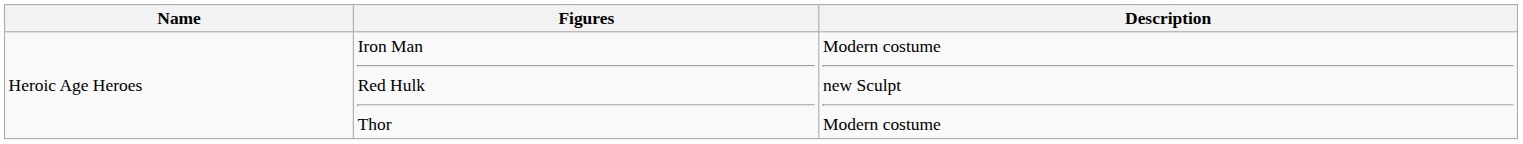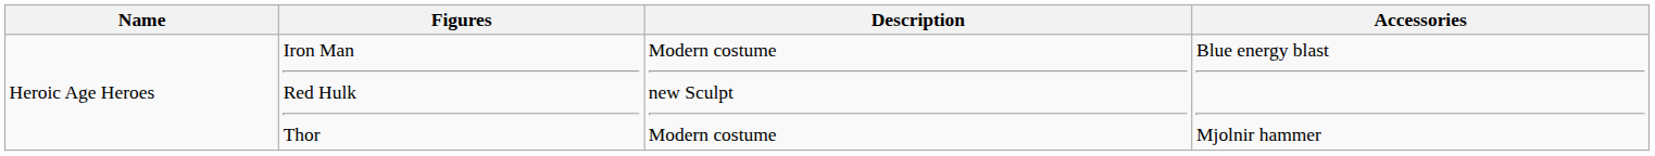 <table class="wikitable" width="70%">
 <tr>
 <th width=15%>Name</th>
 <th width=20%>Figures</th>
 <th width=30%>Description</th>
+<th width=25%>Accessories</th>
 </tr>
 <tr>
 <td>Heroic Age Heroes</td>
 <td>Iron Man <hr>Red Hulk<hr>Thor</td>
 <td>Modern costume<hr>new Sculpt<hr>Modern costume</td>
+<td>Blue energy blast<hr> <hr>Mjolnir hammer</td>
 </tr>
 </table>
